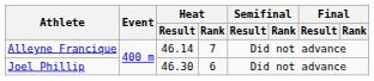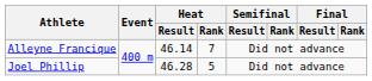 <table class=wikitable style="font-size:90%">
 <tr>
 <th rowspan="2">Athlete</th>
 <th rowspan="2">Event</th>
 <th colspan="2">Heat</th>
 <th colspan="2">Semifinal</th>
 <th colspan="2">Final</th>
 </tr>
 <tr style="font-size:95%">
 <th>Result</th>
 <th>Rank</th>
 <th>Result</th>
 <th>Rank</th>
 <th>Result</th>
 <th>Rank</th>
 </tr>
 <tr align=center>
 <td align=left><a href='#'>Alleyne Francique</a></td>
 <td align=left rowspan=2><a href='#'>400 m</a></td>
 <td>46.14</td>
 <td>7</td>
 <td colspan=4>Did not advance</td>
 </tr>
 <tr align=center>
 <td align=left><a href='#'>Joel Phillip</a></td>
-<td>46.30</td>
-<td>6</td>
+<td>46.28</td>
+<td>5</td>
 <td colspan=4>Did not advance</td>
 </tr>
 </table>
